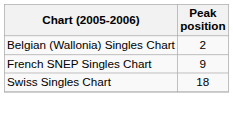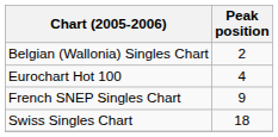 <table class="wikitable sortable">
 <tr>
 <th>Chart (2005-2006)</th>
 <th>Peak<br>position</th>
 </tr>
 <tr>
 <td>Belgian (Wallonia) Singles Chart</td>
 <td align="center">2</td>
+</tr>
+<tr>
+<td>Eurochart Hot 100</td>
+<td align="center">4</td>
 </tr>
 <tr>
 <td>French SNEP Singles Chart</td>
 <td align="center">9</td>
 </tr>
 <tr>
 <td>Swiss Singles Chart</td>
 <td align="center">18</td>
 </tr>
 <tr>
 </tr>
 </table>
